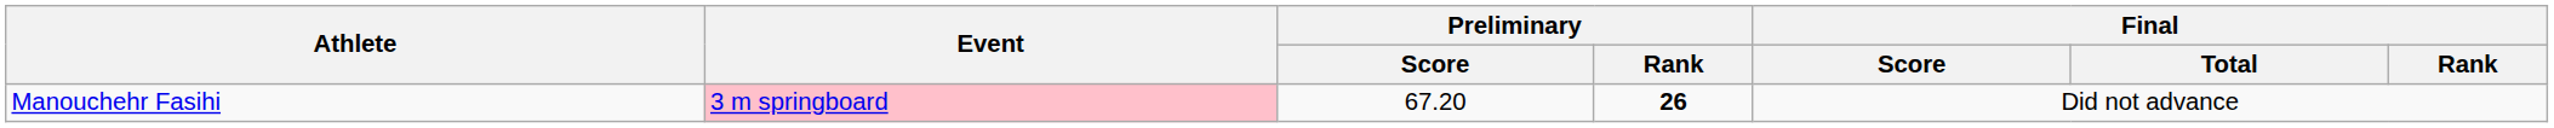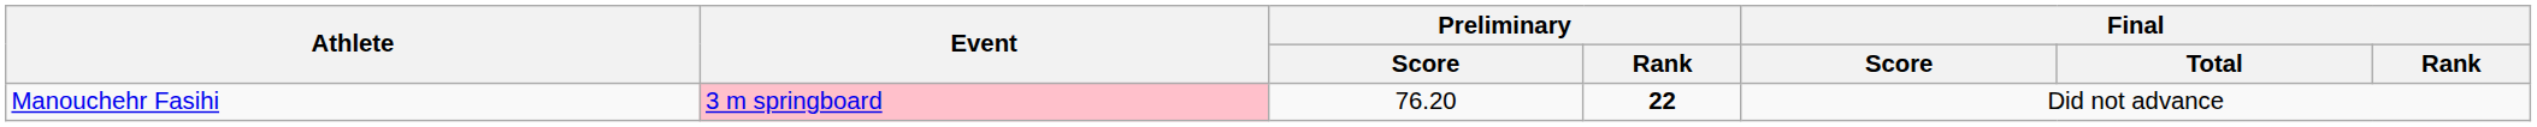 <table class="wikitable" width="75%" style="text-align:center; font-size:90%">
 <tr>
 <th rowspan="2" width="22%">Athlete</th>
 <th rowspan="2" width="18%">Event</th>
 <th colspan="2">Preliminary</th>
 <th colspan="3">Final</th>
 </tr>
 <tr>
 <th width="10%">Score</th>
 <th width="5%">Rank</th>
 <th width="10%">Score</th>
 <th width="10%">Total</th>
 <th width="5%">Rank</th>
 </tr>
 <tr>
 <td align="left"><a href='#'>Manouchehr Fasihi</a></td>
 <td align="left" style="background: pink;"><a href='#'>3 m springboard</a></td>
-<td>67.20</td>
-<td><strong>26</strong></td>
+<td>76.20</td>
+<td><strong>22</strong></td>
 <td colspan=3 align=center>Did not advance</td>
 </tr>
 </table>
